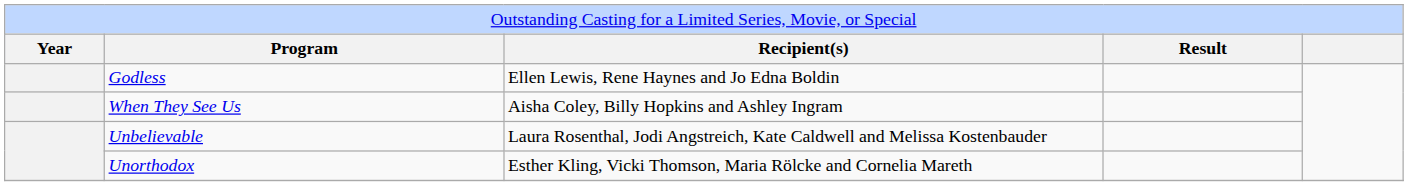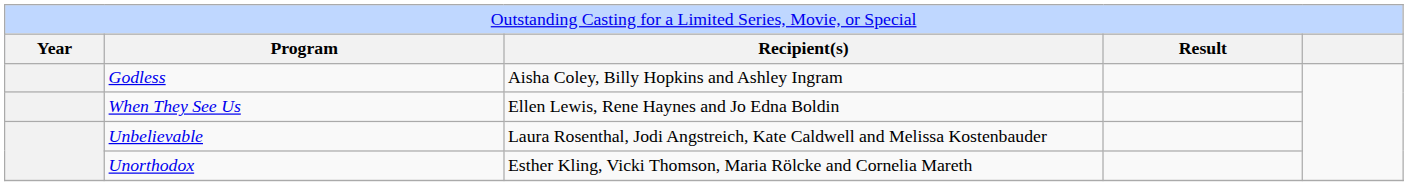 <table class="wikitable plainrowheaders" style="font-size: 90%" width=90%>
 <tr ---- bgcolor="#bfd7ff">
 <td colspan=6 align=center><a href='#'>Outstanding Casting for a Limited Series, Movie, or Special</a></td>
 </tr>
 <tr ---- bgcolor="#ebf5ff">
 <th width="5%">Year</th>
 <th width="20%">Program</th>
 <th width="30%">Recipient(s)</th>
 <th width="10%">Result</th>
 <th width="5%"></th>
 </tr>
 <tr>
 <th scope=row></th>
 <td><em><a href='#'>Godless</a></em></td>
-<td>Ellen Lewis, Rene Haynes and Jo Edna Boldin</td>
+<td>Aisha Coley, Billy Hopkins and Ashley Ingram</td>
 <td></td>
 <td rowspan="4"></td>
 </tr>
 <tr>
 <th scope=row></th>
 <td><em><a href='#'>When They See Us</a></em></td>
-<td>Aisha Coley, Billy Hopkins and Ashley Ingram</td>
+<td>Ellen Lewis, Rene Haynes and Jo Edna Boldin</td>
 <td></td>
 </tr>
 <tr>
 <th rowspan="2" scope=row></th>
 <td><em><a href='#'>Unbelievable</a></em></td>
 <td>Laura Rosenthal, Jodi Angstreich, Kate Caldwell and Melissa Kostenbauder</td>
 <td></td>
 </tr>
 <tr>
 <td><em><a href='#'>Unorthodox</a></em></td>
 <td>Esther Kling, Vicki Thomson, Maria Rölcke and Cornelia Mareth</td>
 <td></td>
 </tr>
 <tr>
 </tr>
 </table>
